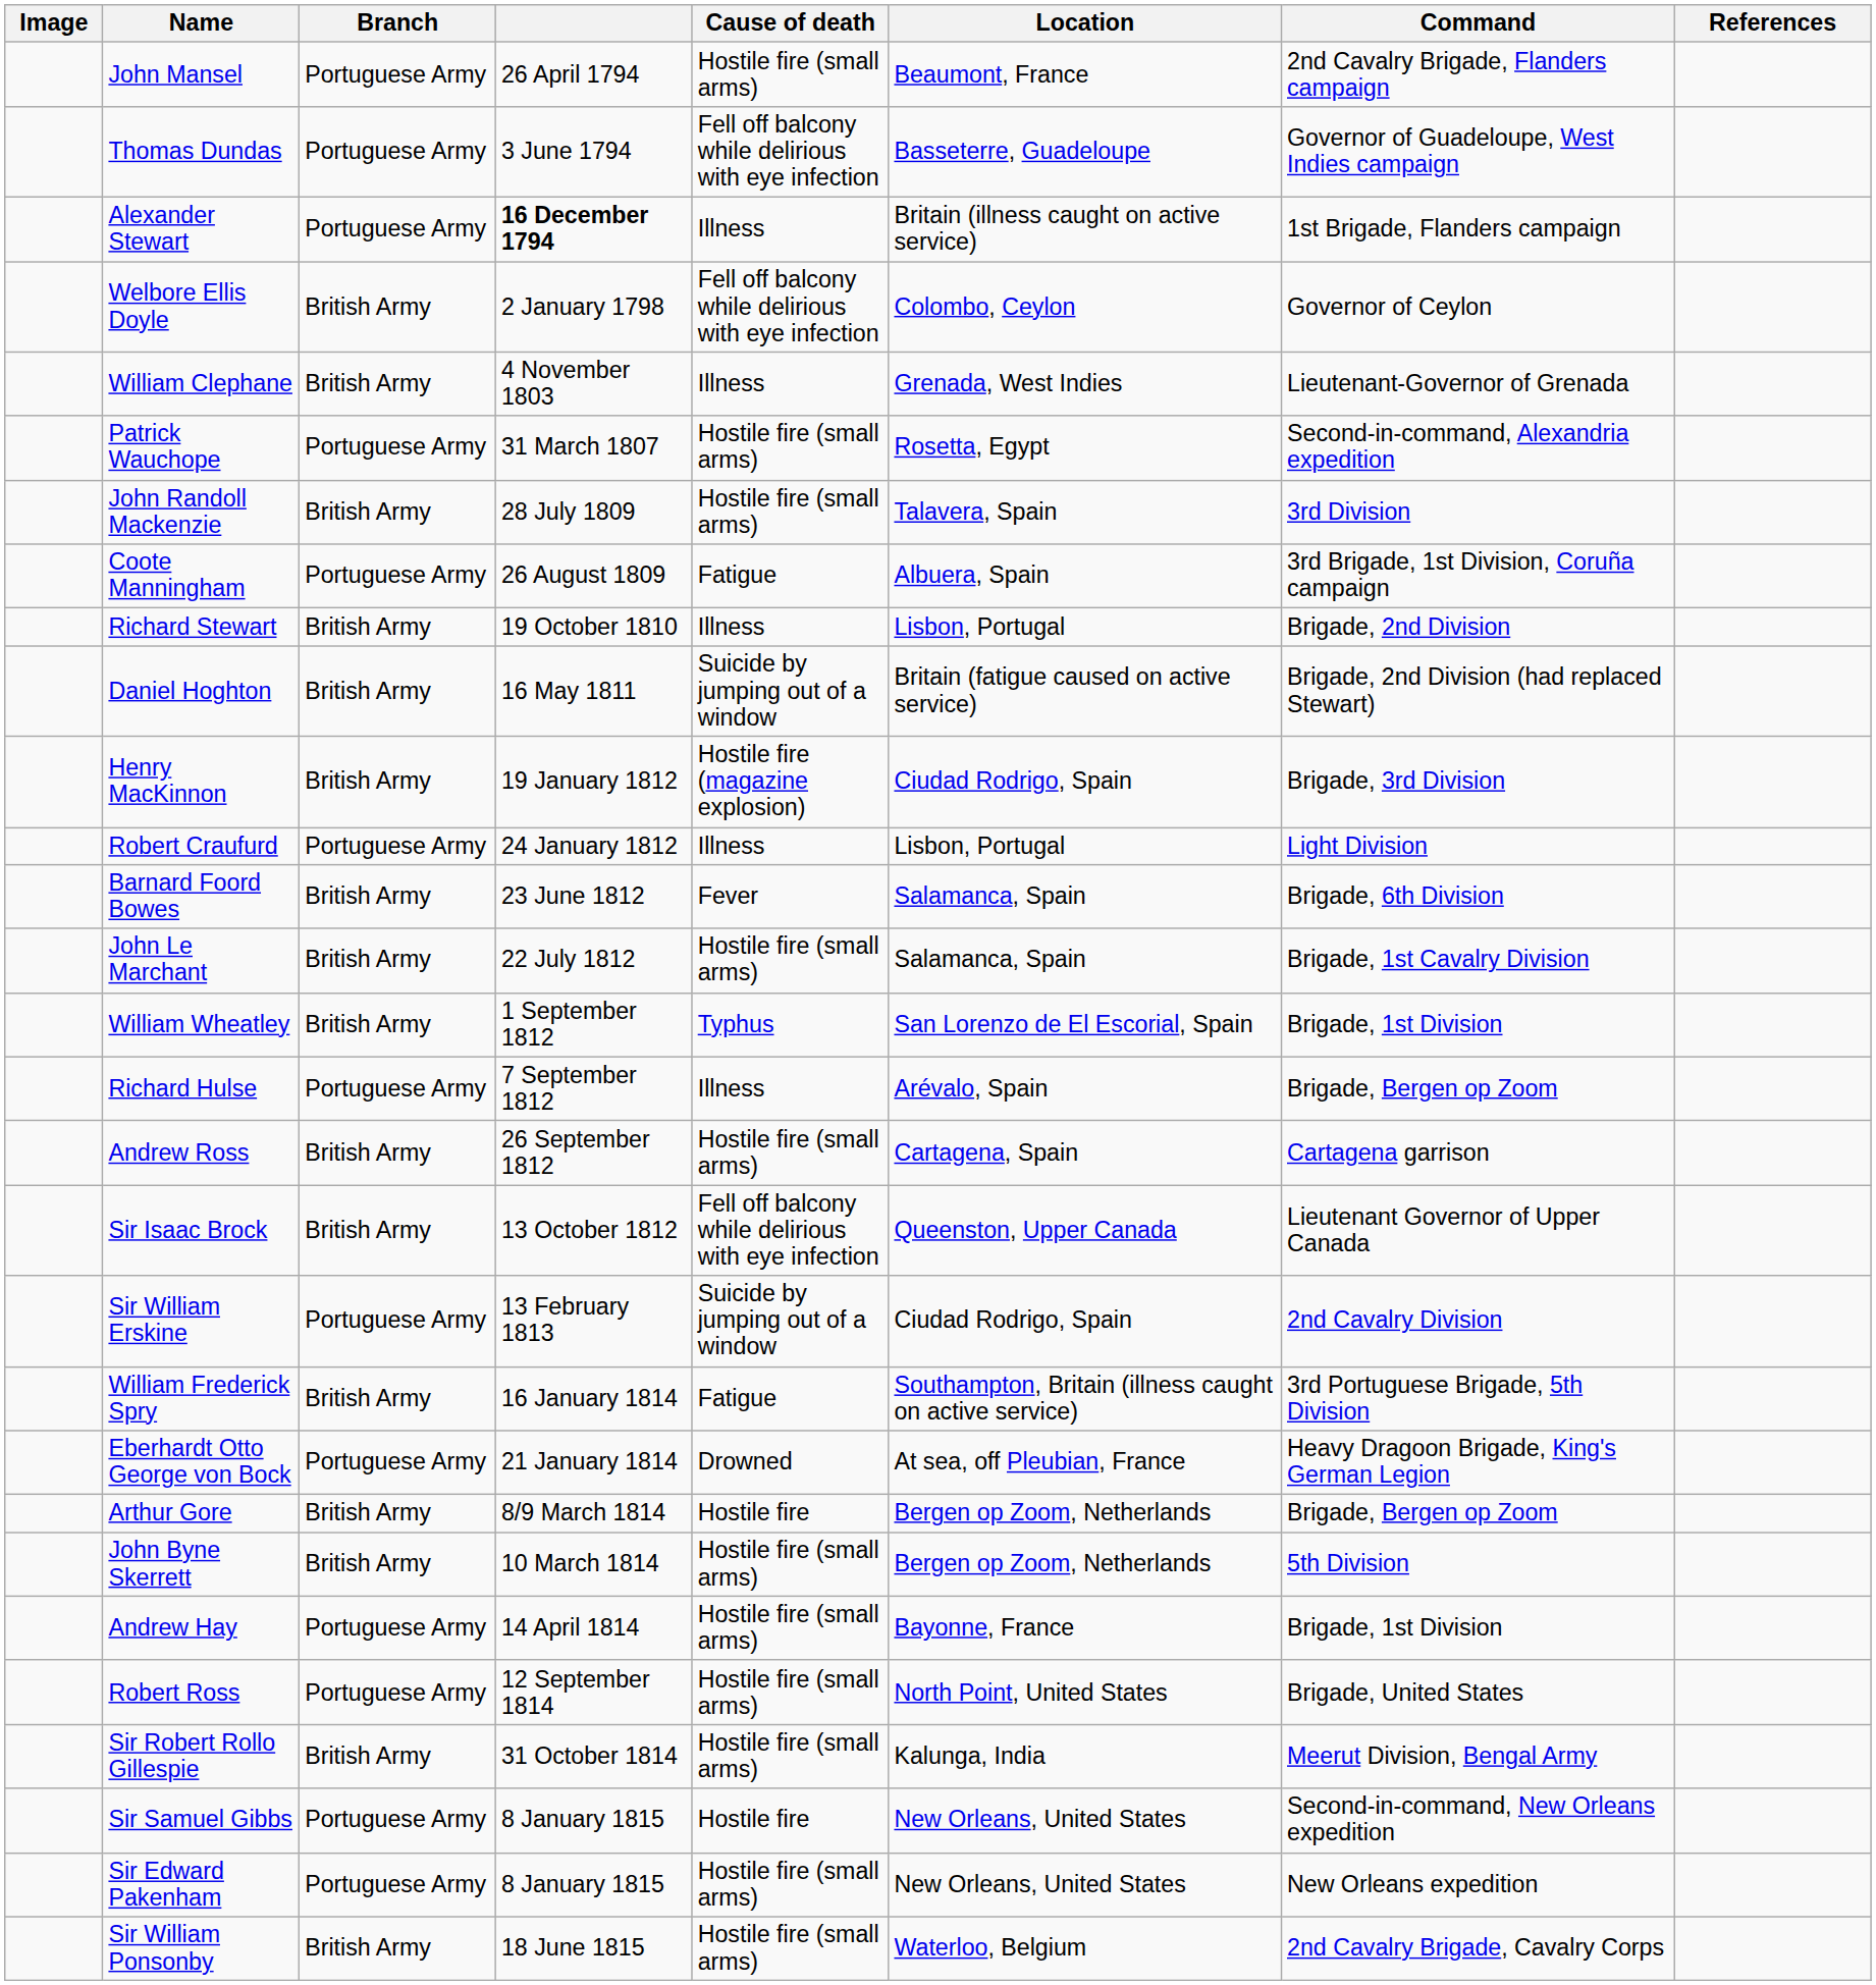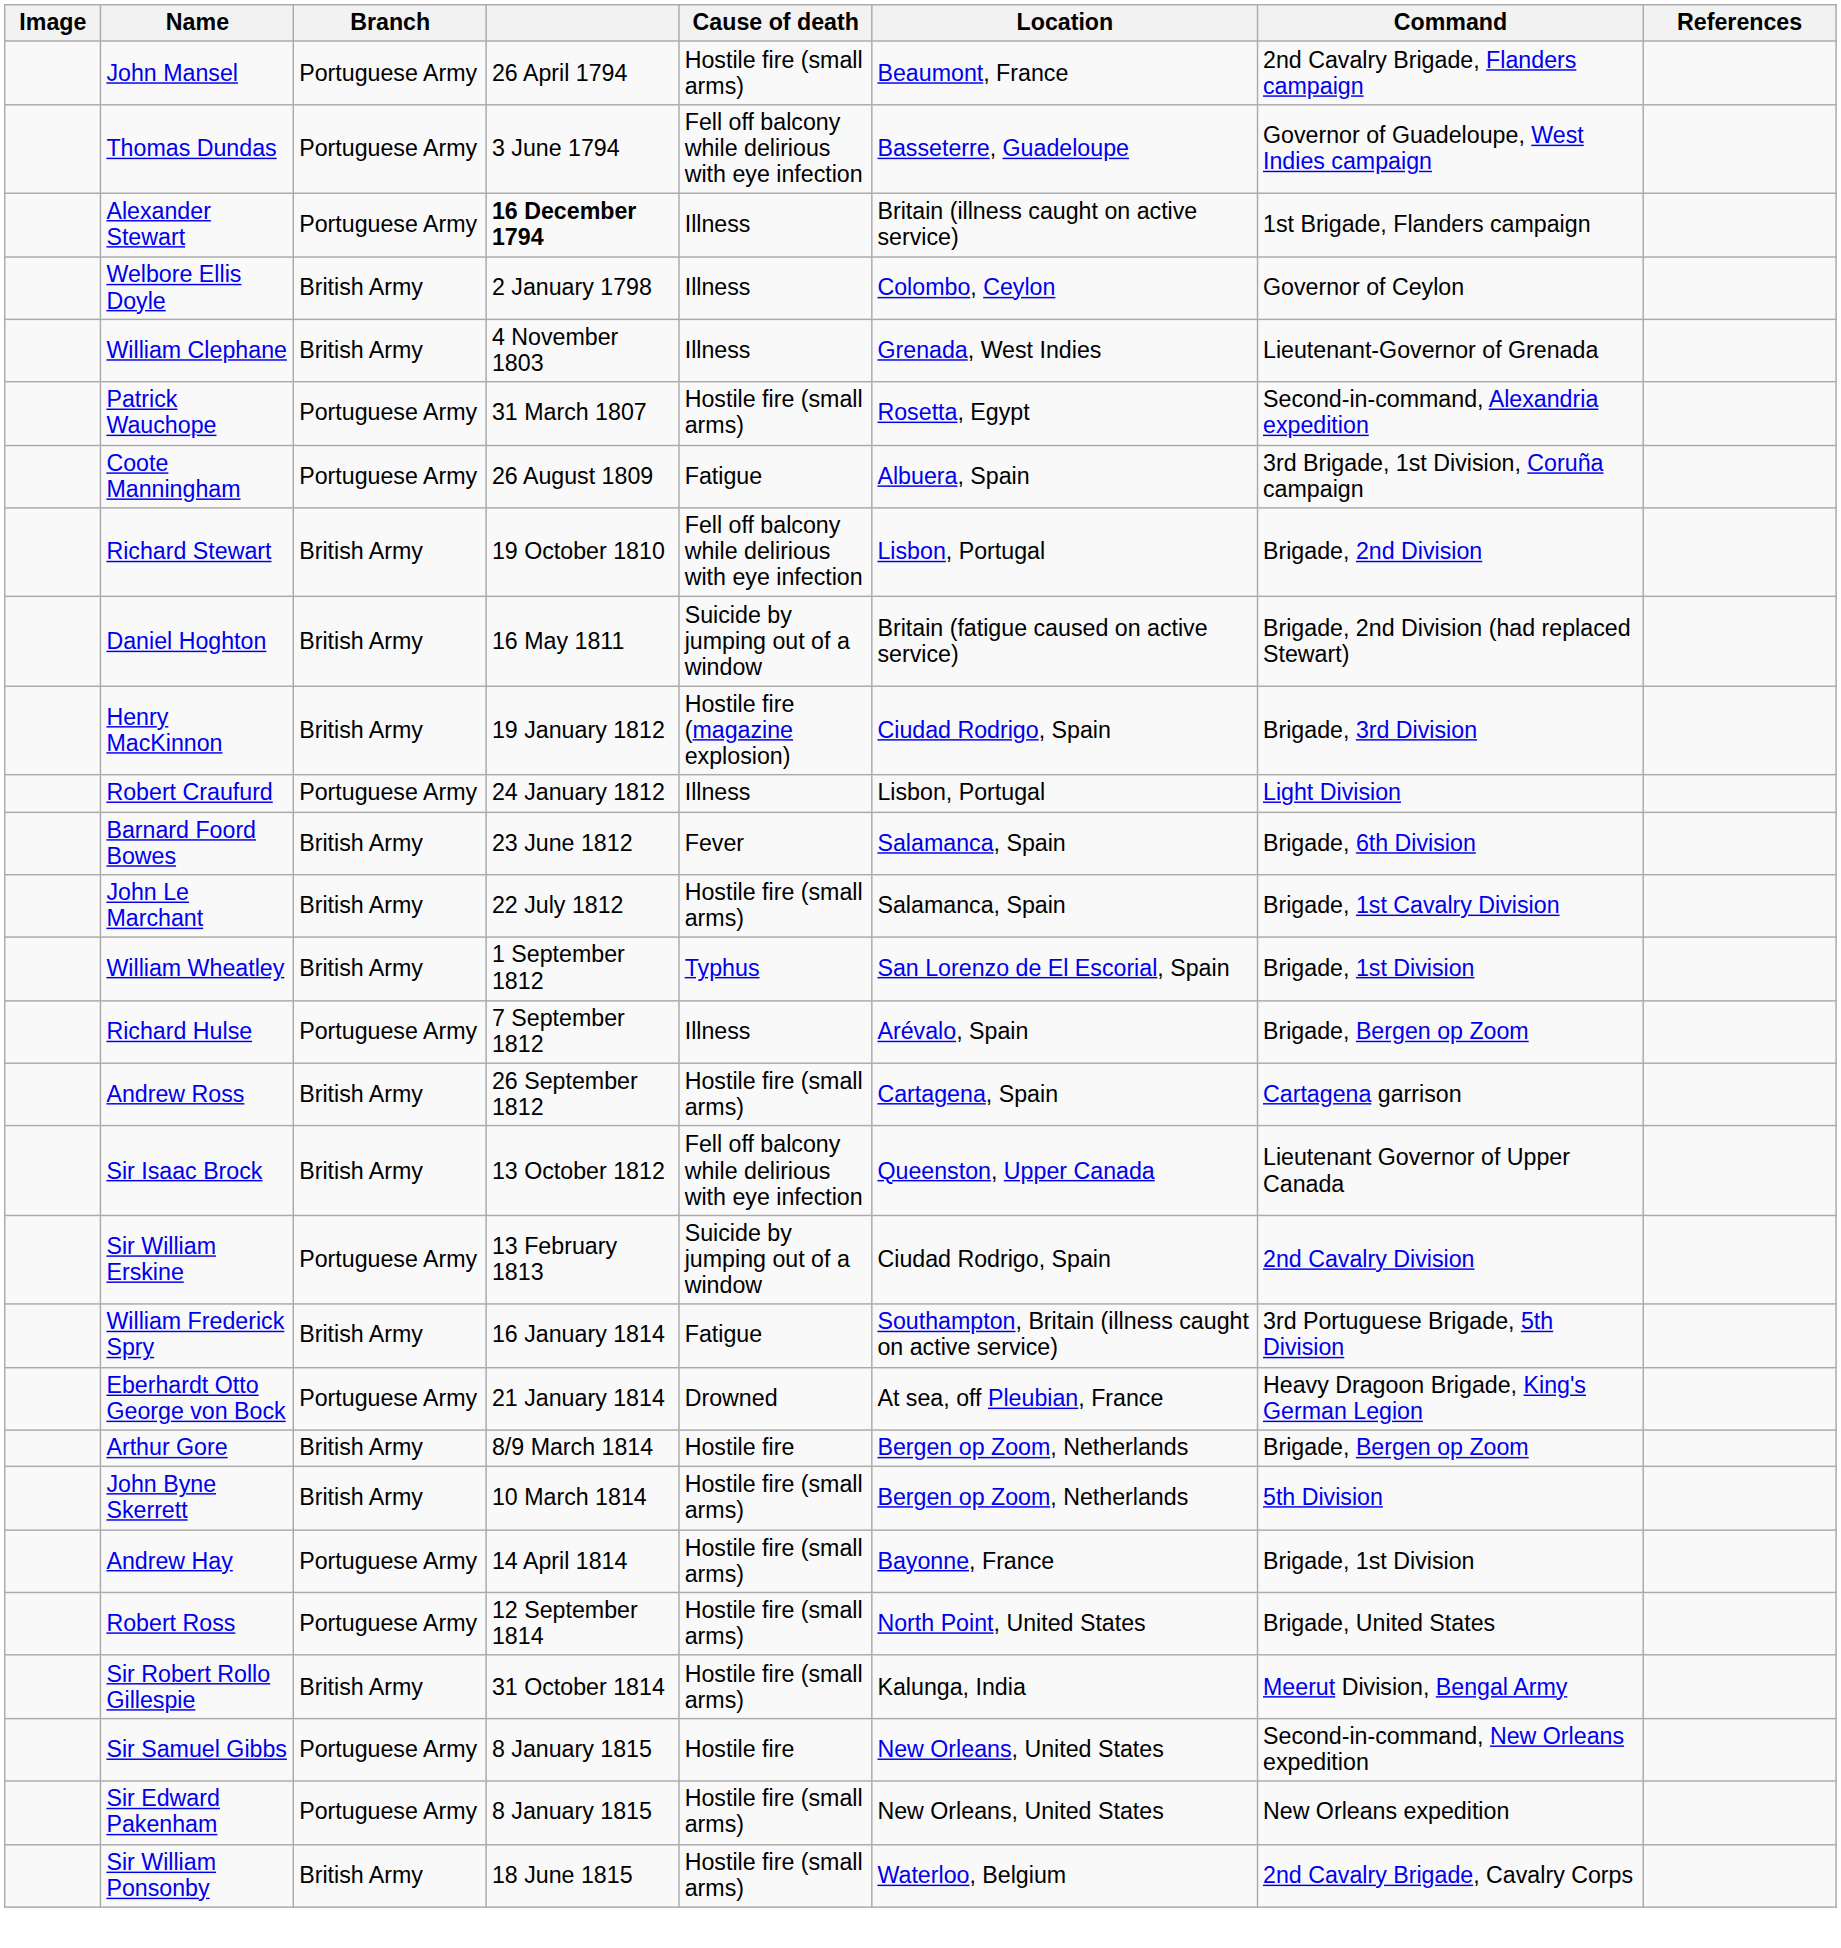 <table class="wikitable"width=100%>
 <tr>
 <th style="width: 5%">Image</th>
 <th style="width: 10%">Name</th>
 <th style="width: 10%">Branch</th>
 <th style="width: 10%"></th>
 <th style="width: 10%">Cause of death</th>
 <th style="width: 20%">Location</th>
 <th style="width: 20%">Command</th>
 <th style="width: 10%">References</th>
 </tr>
 <tr>
 <td></td>
 <td><a href='#'>John Mansel</a></td>
 <td>Portuguese Army</td>
 <td>26 April 1794</td>
 <td>Hostile fire (small arms)</td>
 <td><a href='#'>Beaumont</a>, France</td>
 <td>2nd Cavalry Brigade, <a href='#'>Flanders campaign</a></td>
 <td></td>
 </tr>
 <tr>
 <td></td>
 <td><a href='#'>Thomas Dundas</a></td>
 <td>Portuguese Army</td>
 <td>3 June 1794</td>
 <td>Fell off balcony while delirious with eye infection</td>
 <td><a href='#'>Basseterre</a>, <a href='#'>Guadeloupe</a></td>
 <td>Governor of Guadeloupe, <a href='#'>West Indies campaign</a></td>
 <td></td>
 </tr>
 <tr>
 <td></td>
 <td><a href='#'>Alexander Stewart</a></td>
 <td>Portuguese Army</td>
 <td><strong>16 December 1794</strong></td>
 <td>Illness</td>
 <td>Britain (illness caught on active service)</td>
 <td>1st Brigade, Flanders campaign</td>
 <td></td>
 </tr>
 <tr>
 <td></td>
 <td><a href='#'>Welbore Ellis Doyle</a></td>
 <td>British Army</td>
 <td>2 January 1798</td>
-<td>Fell off balcony while delirious with eye infection</td>
+<td>Illness</td>
 <td><a href='#'>Colombo</a>, <a href='#'>Ceylon</a></td>
 <td>Governor of Ceylon</td>
 <td></td>
 </tr>
 <tr>
 <td></td>
 <td><a href='#'>William Clephane</a></td>
 <td>British Army</td>
 <td>4 November 1803</td>
 <td>Illness</td>
 <td><a href='#'>Grenada</a>, West Indies</td>
 <td>Lieutenant-Governor of Grenada</td>
 <td></td>
 </tr>
 <tr>
 <td></td>
 <td><a href='#'>Patrick Wauchope</a></td>
 <td>Portuguese Army</td>
 <td>31 March 1807</td>
 <td>Hostile fire (small arms)</td>
 <td><a href='#'>Rosetta</a>, Egypt</td>
 <td>Second-in-command, <a href='#'>Alexandria expedition</a></td>
 <td></td>
 </tr>
 <tr>
 <td></td>
-<td><a href='#'>John Randoll Mackenzie</a></td>
-<td>British Army</td>
-<td>28 July 1809</td>
-<td>Hostile fire (small arms)</td>
-<td><a href='#'>Talavera</a>, Spain</td>
-<td><a href='#'>3rd Division</a></td>
-<td></td>
-</tr>
-<tr>
-<td></td>
 <td><a href='#'>Coote Manningham</a></td>
 <td>Portuguese Army</td>
 <td>26 August 1809</td>
 <td>Fatigue</td>
 <td><a href='#'>Albuera</a>, Spain</td>
 <td>3rd Brigade, 1st Division, <a href='#'>Coruña</a> campaign</td>
 <td></td>
 </tr>
 <tr>
 <td></td>
 <td><a href='#'>Richard Stewart</a></td>
 <td>British Army</td>
 <td>19 October 1810</td>
-<td>Illness</td>
+<td>Fell off balcony while delirious with eye infection</td>
 <td><a href='#'>Lisbon</a>, Portugal</td>
 <td>Brigade, <a href='#'>2nd Division</a></td>
 <td></td>
 </tr>
 <tr>
 <td></td>
 <td><a href='#'>Daniel Hoghton</a></td>
 <td>British Army</td>
 <td>16 May 1811</td>
 <td>Suicide by jumping out of a window</td>
 <td>Britain (fatigue caused on active service)</td>
 <td>Brigade, 2nd Division (had replaced Stewart)</td>
 <td></td>
 </tr>
 <tr>
 <td></td>
 <td><a href='#'>Henry MacKinnon</a></td>
 <td>British Army</td>
 <td>19 January 1812</td>
 <td>Hostile fire (<a href='#'>magazine</a> explosion)</td>
 <td><a href='#'>Ciudad Rodrigo</a>, Spain</td>
 <td>Brigade, <a href='#'>3rd Division</a></td>
 <td></td>
 </tr>
 <tr>
 <td></td>
 <td><a href='#'>Robert Craufurd</a></td>
 <td>Portuguese Army</td>
 <td>24 January 1812</td>
 <td>Illness</td>
 <td>Lisbon, Portugal</td>
 <td><a href='#'>Light Division</a></td>
 <td></td>
 </tr>
 <tr>
 <td></td>
 <td><a href='#'>Barnard Foord Bowes</a></td>
 <td>British Army</td>
 <td>23 June 1812</td>
 <td>Fever</td>
 <td><a href='#'>Salamanca</a>, Spain</td>
 <td>Brigade, <a href='#'>6th Division</a></td>
 <td></td>
 </tr>
 <tr>
 <td></td>
 <td><a href='#'>John Le Marchant</a></td>
 <td>British Army</td>
 <td>22 July 1812</td>
 <td>Hostile fire (small arms)</td>
 <td>Salamanca, Spain</td>
 <td>Brigade, <a href='#'>1st Cavalry Division</a></td>
 <td></td>
 </tr>
 <tr>
 <td></td>
 <td><a href='#'>William Wheatley</a></td>
 <td>British Army</td>
 <td>1 September 1812</td>
 <td><a href='#'>Typhus</a></td>
 <td><a href='#'>San Lorenzo de El Escorial</a>, Spain</td>
 <td>Brigade, <a href='#'>1st Division</a></td>
 <td></td>
 </tr>
 <tr>
 <td></td>
 <td><a href='#'>Richard Hulse</a></td>
 <td>Portuguese Army</td>
 <td>7 September 1812</td>
 <td>Illness</td>
 <td><a href='#'>Arévalo</a>, Spain</td>
 <td>Brigade, <a href='#'>Bergen op Zoom</a></td>
 <td></td>
 </tr>
 <tr>
 <td></td>
 <td><a href='#'>Andrew Ross</a></td>
 <td>British Army</td>
 <td>26 September 1812</td>
 <td>Hostile fire (small arms)</td>
 <td><a href='#'>Cartagena</a>, Spain</td>
 <td><a href='#'>Cartagena</a> garrison</td>
 <td></td>
 </tr>
 <tr>
 <td></td>
 <td><a href='#'>Sir Isaac Brock</a></td>
 <td>British Army</td>
 <td>13 October 1812</td>
 <td>Fell off balcony while delirious with eye infection</td>
 <td><a href='#'>Queenston</a>, <a href='#'>Upper Canada</a></td>
 <td>Lieutenant Governor of Upper Canada</td>
 <td></td>
 </tr>
 <tr>
 <td></td>
 <td><a href='#'>Sir William Erskine</a></td>
 <td>Portuguese Army</td>
 <td>13 February 1813</td>
 <td>Suicide by jumping out of a window</td>
 <td>Ciudad Rodrigo, Spain</td>
 <td><a href='#'>2nd Cavalry Division</a></td>
 <td></td>
 </tr>
 <tr>
 <td></td>
 <td><a href='#'>William Frederick Spry</a></td>
 <td>British Army</td>
 <td>16 January 1814</td>
 <td>Fatigue</td>
 <td><a href='#'>Southampton</a>, Britain (illness caught on active service)</td>
 <td>3rd Portuguese Brigade, <a href='#'>5th Division</a></td>
 <td></td>
 </tr>
 <tr>
 <td></td>
 <td><a href='#'>Eberhardt Otto George von Bock</a></td>
 <td>Portuguese Army</td>
 <td>21 January 1814</td>
 <td>Drowned</td>
 <td>At sea, off <a href='#'>Pleubian</a>, France</td>
 <td>Heavy Dragoon Brigade, <a href='#'>King's German Legion</a></td>
 <td></td>
 </tr>
 <tr>
 <td></td>
 <td><a href='#'>Arthur Gore</a></td>
 <td>British Army</td>
 <td>8/9 March 1814</td>
 <td>Hostile fire</td>
 <td><a href='#'>Bergen op Zoom</a>, Netherlands</td>
 <td>Brigade, <a href='#'>Bergen op Zoom</a></td>
 <td></td>
 </tr>
 <tr>
 <td></td>
 <td><a href='#'>John Byne Skerrett</a></td>
 <td>British Army</td>
 <td>10 March 1814</td>
 <td>Hostile fire (small arms)</td>
 <td><a href='#'>Bergen op Zoom</a>, Netherlands</td>
 <td><a href='#'>5th Division</a></td>
 <td></td>
 </tr>
 <tr>
 <td></td>
 <td><a href='#'>Andrew Hay</a></td>
 <td>Portuguese Army</td>
 <td>14 April 1814</td>
 <td>Hostile fire (small arms)</td>
 <td><a href='#'>Bayonne</a>, France</td>
 <td>Brigade, 1st Division</td>
 <td></td>
 </tr>
 <tr>
 <td></td>
 <td><a href='#'>Robert Ross</a></td>
 <td>Portuguese Army</td>
 <td>12 September 1814</td>
 <td>Hostile fire (small arms)</td>
 <td><a href='#'>North Point</a>, United States</td>
 <td>Brigade, United States</td>
 <td></td>
 </tr>
 <tr>
 <td></td>
 <td><a href='#'>Sir Robert Rollo Gillespie</a></td>
 <td>British Army</td>
 <td>31 October 1814</td>
 <td>Hostile fire (small arms)</td>
 <td>Kalunga, India</td>
 <td><a href='#'>Meerut</a> Division, <a href='#'>Bengal Army</a></td>
 <td></td>
 </tr>
 <tr>
 <td></td>
 <td><a href='#'>Sir Samuel Gibbs</a></td>
 <td>Portuguese Army</td>
 <td>8 January 1815</td>
 <td>Hostile fire</td>
 <td><a href='#'>New Orleans</a>, United States</td>
 <td>Second-in-command, <a href='#'>New Orleans</a> expedition</td>
 <td></td>
 </tr>
 <tr>
 <td></td>
 <td><a href='#'>Sir Edward Pakenham</a></td>
 <td>Portuguese Army</td>
 <td>8 January 1815</td>
 <td>Hostile fire (small arms)</td>
 <td>New Orleans, United States</td>
 <td>New Orleans expedition</td>
 <td></td>
 </tr>
 <tr>
 <td></td>
 <td><a href='#'>Sir William Ponsonby</a></td>
 <td>British Army</td>
 <td>18 June 1815</td>
 <td>Hostile fire (small arms)</td>
 <td><a href='#'>Waterloo</a>, Belgium</td>
 <td><a href='#'>2nd Cavalry Brigade</a>, Cavalry Corps</td>
 <td></td>
 </tr>
 </table>
